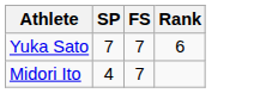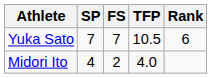 <table class="wikitable" border="1" style="font-size:90%">
 <tr>
 <th>Athlete</th>
 <th>SP</th>
 <th>FS</th>
+<th>TFP</th>
 <th>Rank</th>
 </tr>
 <tr align=center>
 <td align=left><a href='#'>Yuka Sato</a></td>
 <td>7</td>
 <td>7</td>
+<td>10.5</td>
 <td>6</td>
 </tr>
 <tr align=center>
 <td align=left><a href='#'>Midori Ito</a></td>
 <td>4</td>
-<td>7</td>
+<td>2</td>
+<td>4.0</td>
 <td></td>
 </tr>
 </table>
